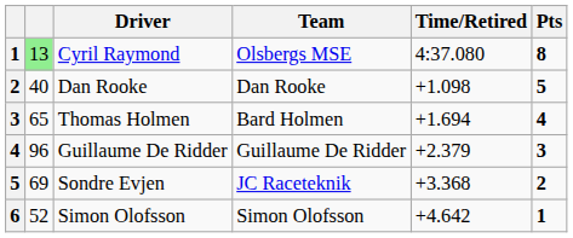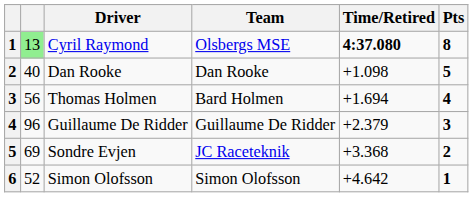 <table class=wikitable style="font-size:95%">
 <tr>
 <th></th>
 <th></th>
 <th>Driver</th>
 <th>Team</th>
 <th>Time/Retired</th>
 <th>Pts</th>
 </tr>
 <tr>
 <th>1</th>
 <td style="background: lightgreen;">13</td>
 <td> <a href='#'>Cyril Raymond</a></td>
 <td><a href='#'>Olsbergs MSE</a></td>
-<td>4:37.080</td>
+<td><strong>4:37.080</strong></td>
 <td><strong>8</strong></td>
 </tr>
 <tr>
 <th>2</th>
 <td>40</td>
 <td> Dan Rooke</td>
 <td>Dan Rooke</td>
 <td>+1.098</td>
 <td><strong>5</strong></td>
 </tr>
 <tr>
 <th>3</th>
-<td>65</td>
+<td>56</td>
 <td> Thomas Holmen</td>
 <td>Bard Holmen</td>
 <td>+1.694</td>
 <td><strong>4</strong></td>
 </tr>
 <tr>
 <th>4</th>
 <td>96</td>
 <td> Guillaume De Ridder</td>
 <td>Guillaume De Ridder</td>
 <td>+2.379</td>
 <td><strong>3</strong></td>
 </tr>
 <tr>
 <th>5</th>
 <td>69</td>
 <td> Sondre Evjen</td>
 <td><a href='#'>JC Raceteknik</a></td>
 <td>+3.368</td>
 <td><strong>2</strong></td>
 </tr>
 <tr>
 <th>6</th>
 <td>52</td>
 <td> Simon Olofsson</td>
 <td>Simon Olofsson</td>
 <td>+4.642</td>
 <td><strong>1</strong></td>
 </tr>
 </table>
